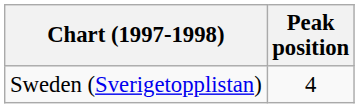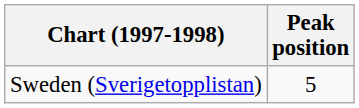 <table class="wikitable">
 <tr>
 <th>Chart (1997-1998)</th>
 <th>Peak<br>position</th>
 </tr>
 <tr>
 <td>Sweden (<a href='#'>Sverigetopplistan</a>)</td>
-<td align="center">4</td>
+<td align="center">5</td>
 </tr>
 </table>
